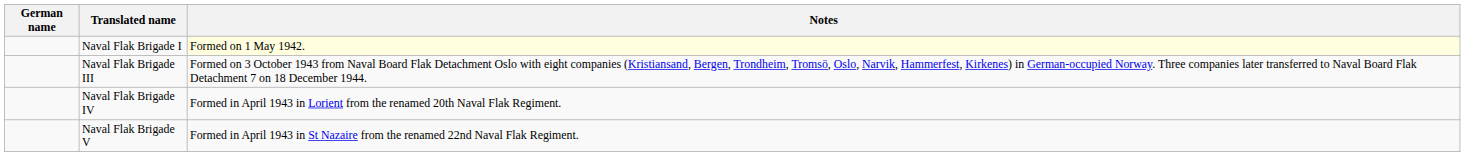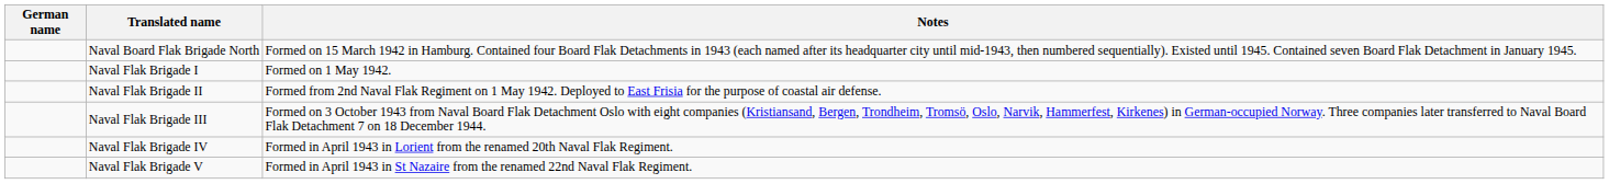 <table class="wikitable">
 <tr>
 <th>German name</th>
 <th>Translated name</th>
 <th>Notes</th>
 </tr>
 <tr>
+<td style="white-space: nowrap;"></td>
+<td style="white-space: nowrap;">Naval Board Flak Brigade North</td>
+<td>Formed on 15 March 1942 in Hamburg. Contained four Board Flak Detachments in 1943 (each named after its headquarter city until mid-1943, then numbered sequentially). Existed until 1945. Contained seven Board Flak Detachment in January 1945.</td>
+</tr>
+<tr>
 <td></td>
 <td>Naval Flak Brigade I</td>
-<td style="background: lightyellow;">Formed on 1 May 1942.</td>
+<td>Formed on 1 May 1942.</td>
+</tr>
+<tr>
+<td></td>
+<td>Naval Flak Brigade II</td>
+<td>Formed from 2nd Naval Flak Regiment on 1 May 1942. Deployed to <a href='#'>East Frisia</a> for the purpose of coastal air defense.</td>
 </tr>
 <tr>
 <td></td>
 <td>Naval Flak Brigade III</td>
 <td>Formed on 3 October 1943 from Naval Board Flak Detachment Oslo with eight companies (<a href='#'>Kristiansand</a>, <a href='#'>Bergen</a>, <a href='#'>Trondheim</a>, <a href='#'>Tromsö</a>, <a href='#'>Oslo</a>, <a href='#'>Narvik</a>, <a href='#'>Hammerfest</a>, <a href='#'>Kirkenes</a>) in <a href='#'>German-occupied Norway</a>. Three companies later transferred to Naval Board Flak Detachment 7 on 18 December 1944.</td>
 </tr>
 <tr>
 <td></td>
 <td>Naval Flak Brigade IV</td>
 <td>Formed in April 1943 in <a href='#'>Lorient</a> from the renamed 20th Naval Flak Regiment.</td>
 </tr>
 <tr>
 <td></td>
 <td>Naval Flak Brigade V</td>
 <td>Formed in April 1943 in <a href='#'>St Nazaire</a> from the renamed 22nd Naval Flak Regiment.</td>
 </tr>
 </table>
